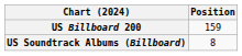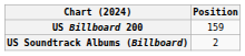 <table class="wikitable sortable plainrowheaders" style="text-align:center">
 <tr>
 <th scope="col">Chart (2024)</th>
 <th scope="col">Position</th>
 </tr>
 <tr>
 <th scope="row">US <em>Billboard</em> 200</th>
 <td>159</td>
 </tr>
 <tr>
 <th scope="row">US Soundtrack Albums (<em>Billboard</em>)</th>
-<td>8</td>
+<td>2</td>
 </tr>
 </table>
